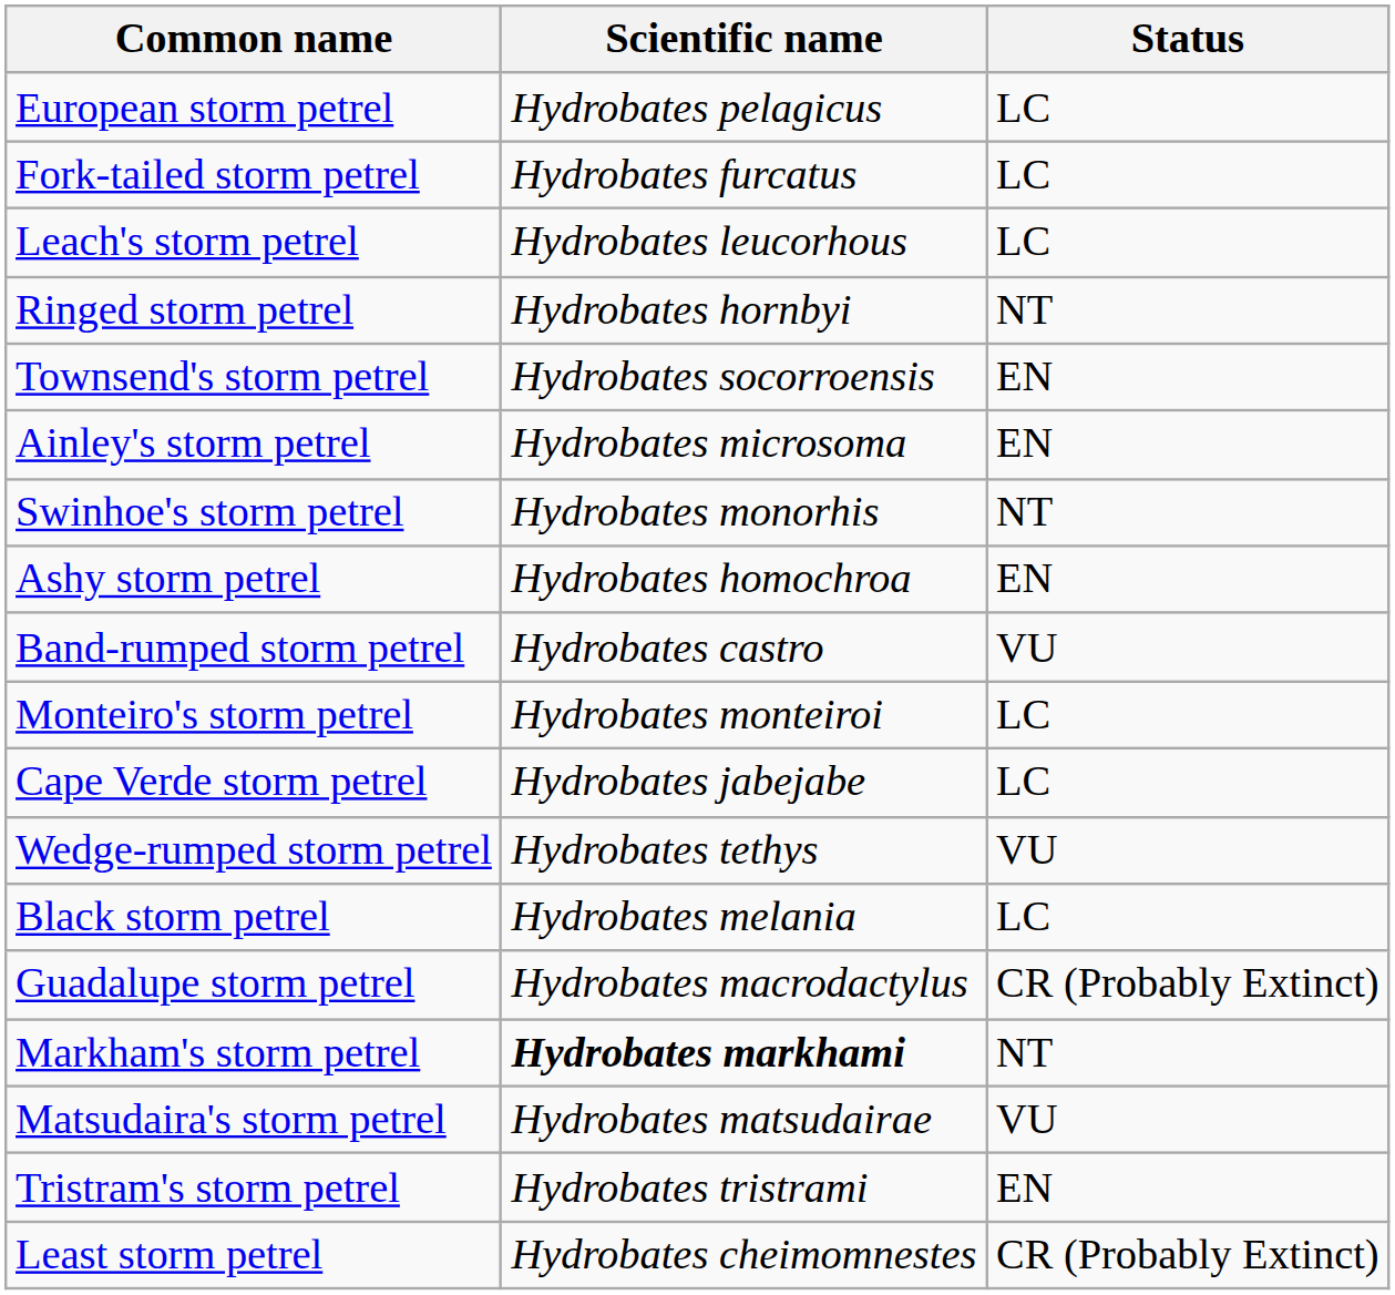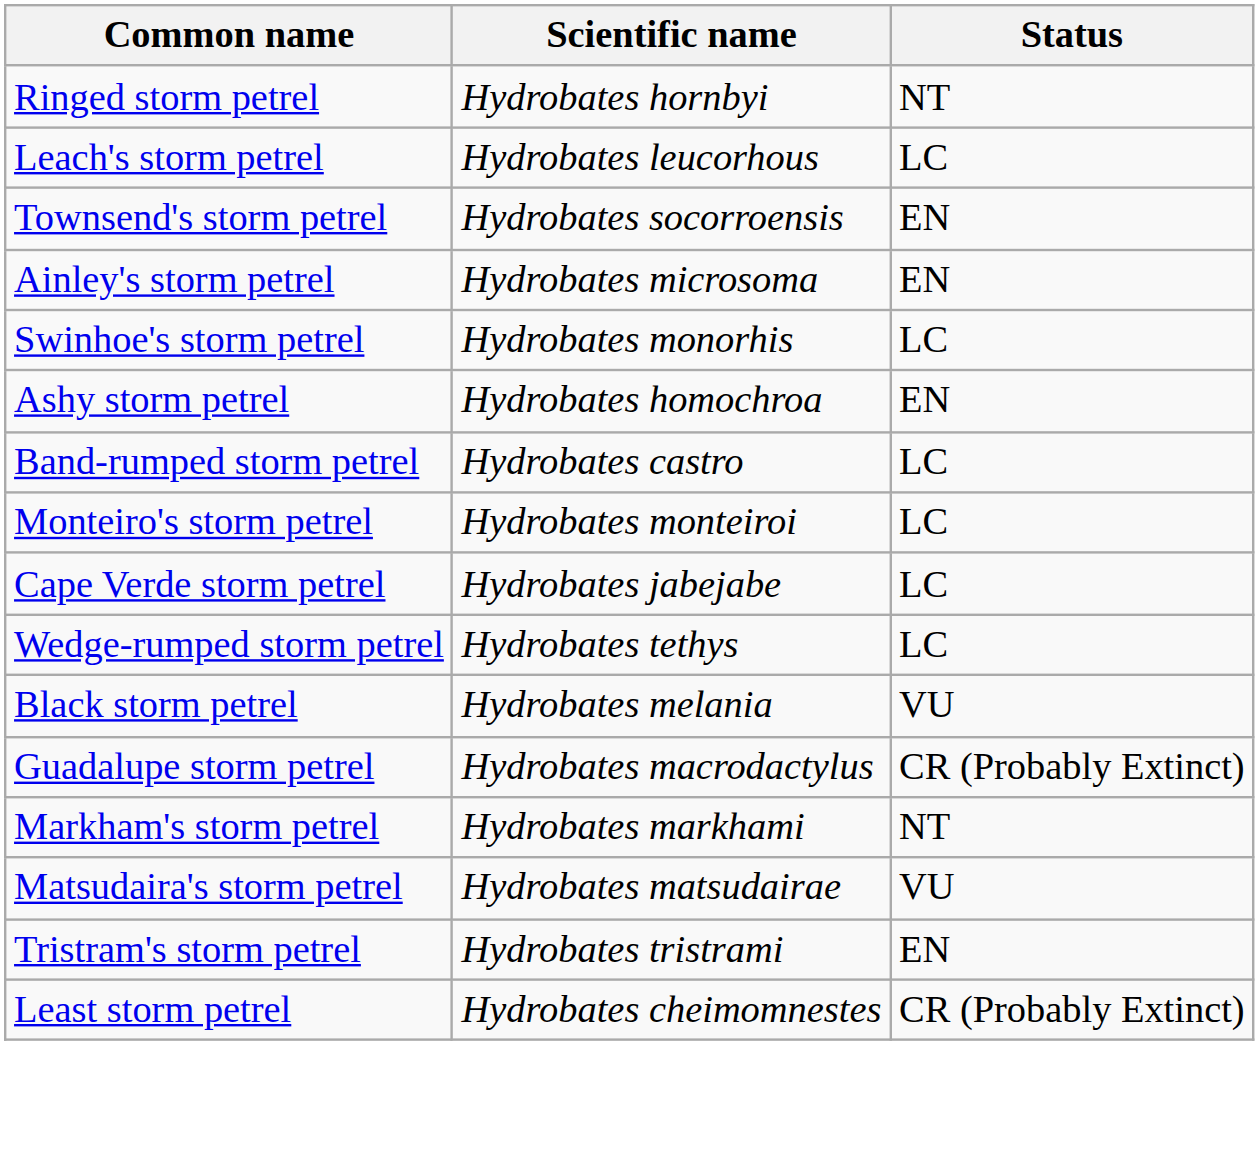 <table class="wikitable">
 <tr>
 <th>Common name</th>
 <th>Scientific name</th>
 <th>Status</th>
 </tr>
 <tr>
-<td><a href='#'>European storm petrel</a></td>
-<td><em>Hydrobates pelagicus</em></td>
-<td>LC</td>
-</tr>
-<tr>
-<td><a href='#'>Fork-tailed storm petrel</a></td>
-<td><em>Hydrobates furcatus</em></td>
-<td>LC</td>
+<td><a href='#'>Ringed storm petrel</a></td>
+<td><em>Hydrobates hornbyi</em></td>
+<td>NT</td>
 </tr>
 <tr>
 <td><a href='#'>Leach's storm petrel</a></td>
 <td><em>Hydrobates leucorhous</em></td>
 <td>LC</td>
-</tr>
-<tr>
-<td><a href='#'>Ringed storm petrel</a></td>
-<td><em>Hydrobates hornbyi</em></td>
-<td>NT</td>
 </tr>
 <tr>
 <td><a href='#'>Townsend's storm petrel</a></td>
 <td><em>Hydrobates socorroensis</em></td>
 <td>EN</td>
 </tr>
 <tr>
 <td><a href='#'>Ainley's storm petrel</a></td>
 <td><em>Hydrobates microsoma</em></td>
 <td>EN</td>
 </tr>
 <tr>
 <td><a href='#'>Swinhoe's storm petrel</a></td>
 <td><em>Hydrobates monorhis</em></td>
-<td>NT</td>
+<td>LC</td>
 </tr>
 <tr>
 <td><a href='#'>Ashy storm petrel</a></td>
 <td><em>Hydrobates homochroa</em></td>
 <td>EN</td>
 </tr>
 <tr>
 <td><a href='#'>Band-rumped storm petrel</a></td>
 <td><em>Hydrobates castro</em></td>
-<td>VU</td>
+<td>LC</td>
 </tr>
 <tr>
 <td><a href='#'>Monteiro's storm petrel</a></td>
 <td><em>Hydrobates monteiroi</em></td>
 <td>LC</td>
 </tr>
 <tr>
 <td><a href='#'>Cape Verde storm petrel</a></td>
 <td><em>Hydrobates jabejabe</em></td>
 <td>LC</td>
 </tr>
 <tr>
 <td><a href='#'>Wedge-rumped storm petrel</a></td>
 <td><em>Hydrobates tethys</em></td>
-<td>VU</td>
+<td>LC</td>
 </tr>
 <tr>
 <td><a href='#'>Black storm petrel</a></td>
 <td><em>Hydrobates melania</em></td>
-<td>LC</td>
+<td>VU</td>
 </tr>
 <tr>
 <td><a href='#'>Guadalupe storm petrel</a></td>
 <td><em>Hydrobates macrodactylus</em></td>
 <td>CR (Probably Extinct)</td>
 </tr>
 <tr>
 <td><a href='#'>Markham's storm petrel</a></td>
-<td><strong><em>Hydrobates markhami</em></strong></td>
+<td><em>Hydrobates markhami</em></td>
 <td>NT</td>
 </tr>
 <tr>
 <td><a href='#'>Matsudaira's storm petrel</a></td>
 <td><em>Hydrobates matsudairae</em></td>
 <td>VU</td>
 </tr>
 <tr>
 <td><a href='#'>Tristram's storm petrel</a></td>
 <td><em>Hydrobates tristrami</em></td>
 <td>EN</td>
 </tr>
 <tr>
 <td><a href='#'>Least storm petrel</a></td>
 <td><em>Hydrobates cheimomnestes</em></td>
 <td>CR (Probably Extinct)</td>
 </tr>
 </table>
